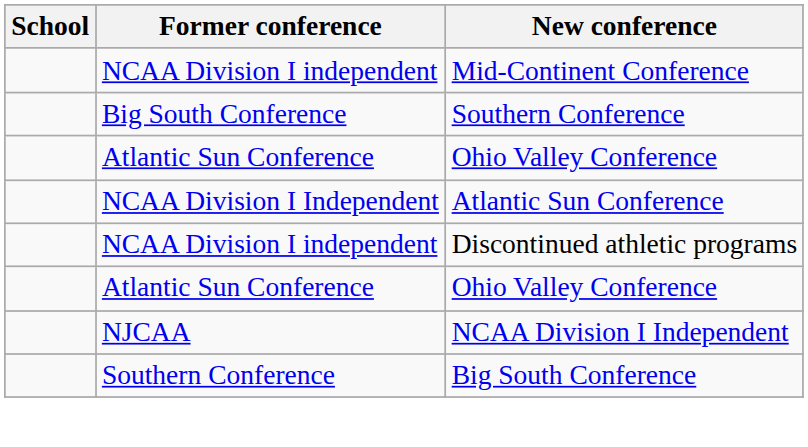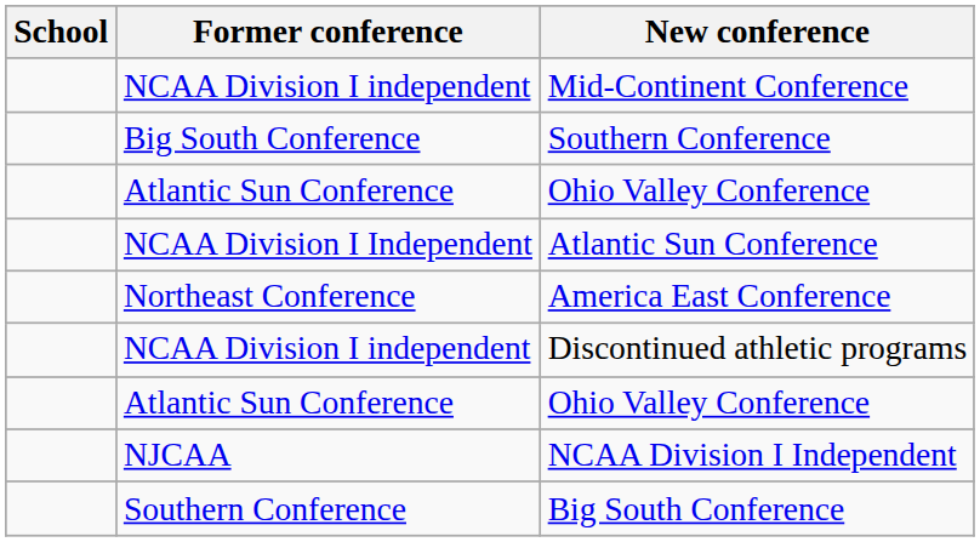 <table class="wikitable sortable">
 <tr>
 <th>School</th>
 <th>Former conference</th>
 <th>New conference</th>
 </tr>
 <tr>
 <td></td>
 <td><a href='#'>NCAA Division I independent</a></td>
 <td><a href='#'>Mid-Continent Conference</a></td>
 </tr>
 <tr>
 <td></td>
 <td><a href='#'>Big South Conference</a></td>
 <td><a href='#'>Southern Conference</a></td>
 </tr>
 <tr>
 <td></td>
 <td><a href='#'>Atlantic Sun Conference</a></td>
 <td><a href='#'>Ohio Valley Conference</a></td>
 </tr>
 <tr>
 <td></td>
 <td><a href='#'>NCAA Division I Independent</a></td>
 <td><a href='#'>Atlantic Sun Conference</a></td>
 </tr>
 <tr>
 <td></td>
+<td><a href='#'>Northeast Conference</a></td>
+<td><a href='#'>America East Conference</a></td>
+</tr>
+<tr>
+<td></td>
 <td><a href='#'>NCAA Division I independent</a></td>
 <td>Discontinued athletic programs</td>
 </tr>
 <tr>
 <td></td>
 <td><a href='#'>Atlantic Sun Conference</a></td>
 <td><a href='#'>Ohio Valley Conference</a></td>
 </tr>
 <tr>
 <td></td>
 <td><a href='#'>NJCAA</a></td>
 <td><a href='#'>NCAA Division I Independent</a></td>
 </tr>
 <tr>
 <td></td>
 <td><a href='#'>Southern Conference</a></td>
 <td><a href='#'>Big South Conference</a></td>
 </tr>
 </table>
